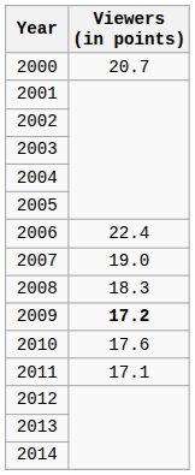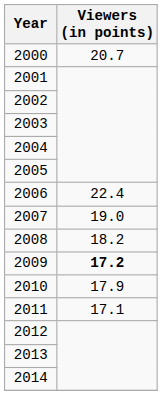 <table class="wikitable" style="text-align:center">
 <tr>
 <th style="padding:0 8px;">Year</th>
 <th>Viewers<br>(in points)</th>
 </tr>
 <tr>
 <td>2000</td>
 <td style="text-align:center">20.7</td>
 </tr>
 <tr>
 <td>2001</td>
 <td style="text-align:center" rowspan="5"></td>
 </tr>
 <tr>
 <td>2002</td>
 </tr>
 <tr>
 <td>2003</td>
 </tr>
 <tr>
 <td>2004</td>
 </tr>
 <tr>
 <td>2005</td>
 </tr>
 <tr>
 <td>2006</td>
 <td style="text-align:center">22.4</td>
 </tr>
 <tr>
 <td>2007</td>
 <td style="text-align:center">19.0</td>
 </tr>
 <tr>
 <td>2008</td>
-<td style="text-align:center">18.3</td>
+<td style="text-align:center">18.2</td>
 </tr>
 <tr>
 <td>2009</td>
 <td style="text-align:center"><strong>17.2</strong></td>
 </tr>
 <tr>
 <td>2010</td>
-<td style="text-align:center">17.6</td>
+<td style="text-align:center">17.9</td>
 </tr>
 <tr>
 <td>2011</td>
 <td style="text-align:center">17.1</td>
 </tr>
 <tr>
 <td>2012</td>
 <td style="text-align:center" rowspan="3"></td>
 </tr>
 <tr>
 <td>2013</td>
 </tr>
 <tr>
 <td>2014</td>
 </tr>
 <tr>
 </tr>
 </table>
